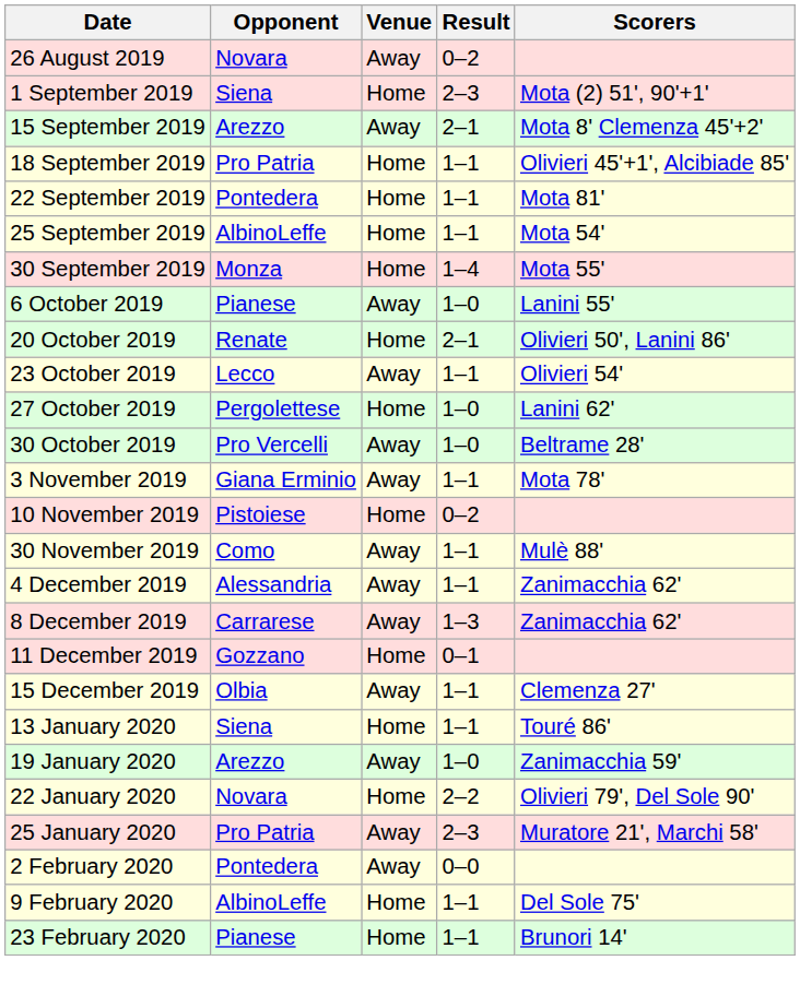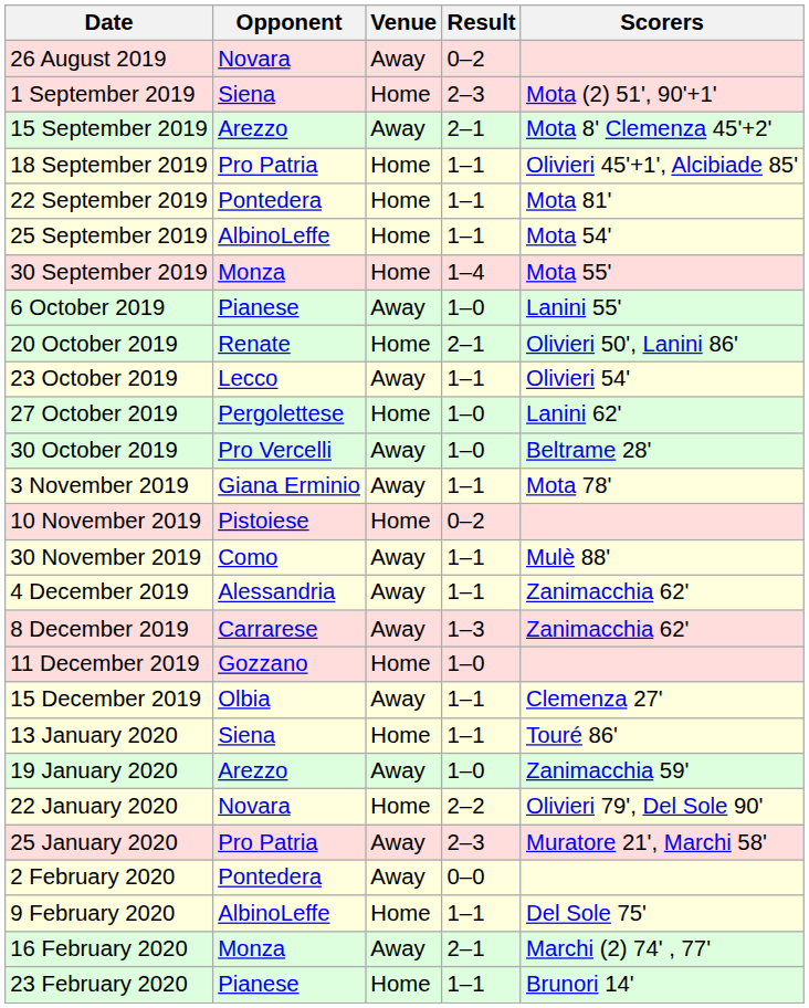 <table class="wikitable" style="text-align:left">
 <tr>
 <th>Date</th>
 <th>Opponent</th>
 <th>Venue</th>
 <th>Result</th>
 <th>Scorers</th>
 </tr>
 <tr style="background:#ffdddd">
 <td>26 August 2019</td>
 <td><a href='#'>Novara</a></td>
 <td>Away</td>
 <td>0–2</td>
 <td></td>
 </tr>
 <tr style="background:#ffdddd">
 <td>1 September 2019</td>
 <td><a href='#'>Siena</a></td>
 <td>Home</td>
 <td>2–3</td>
 <td><a href='#'>Mota</a> (2) 51', 90'+1'</td>
 </tr>
 <tr style="background:#ddffdd">
 <td>15 September 2019</td>
 <td><a href='#'>Arezzo</a></td>
 <td>Away</td>
 <td>2–1</td>
 <td><a href='#'>Mota</a> 8' <a href='#'>Clemenza</a> 45'+2' </td>
 </tr>
 <tr style="background:#ffffdd">
 <td>18 September 2019</td>
 <td><a href='#'>Pro Patria</a></td>
 <td>Home</td>
 <td>1–1</td>
 <td><a href='#'>Olivieri</a> 45'+1', <a href='#'>Alcibiade</a> 85'</td>
 </tr>
 <tr style="background:#ffffdd">
 <td>22 September 2019</td>
 <td><a href='#'>Pontedera</a></td>
 <td>Home</td>
 <td>1–1</td>
 <td><a href='#'>Mota</a> 81'</td>
 </tr>
 <tr style="background:#ffffdd">
 <td>25 September 2019</td>
 <td><a href='#'>AlbinoLeffe</a></td>
 <td>Home</td>
 <td>1–1</td>
 <td><a href='#'>Mota</a> 54'</td>
 </tr>
 <tr style="background:#ffdddd">
 <td>30 September 2019</td>
 <td><a href='#'>Monza</a></td>
 <td>Home</td>
 <td>1–4</td>
 <td><a href='#'>Mota</a> 55'</td>
 </tr>
 <tr style="background:#ddffdd">
 <td>6 October 2019</td>
 <td><a href='#'>Pianese</a></td>
 <td>Away</td>
 <td>1–0</td>
 <td><a href='#'>Lanini</a> 55' </td>
 </tr>
 <tr style="background:#ddffdd">
 <td>20 October 2019</td>
 <td><a href='#'>Renate</a></td>
 <td>Home</td>
 <td>2–1</td>
 <td><a href='#'>Olivieri</a> 50', <a href='#'>Lanini</a> 86'</td>
 </tr>
 <tr style="background:#ffffdd">
 <td>23 October 2019</td>
 <td><a href='#'>Lecco</a></td>
 <td>Away</td>
 <td>1–1</td>
 <td><a href='#'>Olivieri</a> 54'</td>
 </tr>
 <tr style="background:#ddffdd">
 <td>27 October 2019</td>
 <td><a href='#'>Pergolettese</a></td>
 <td>Home</td>
 <td>1–0</td>
 <td><a href='#'>Lanini</a> 62'</td>
 </tr>
 <tr style="background:#ddffdd">
 <td>30 October 2019</td>
 <td><a href='#'>Pro Vercelli</a></td>
 <td>Away</td>
 <td>1–0</td>
 <td><a href='#'>Beltrame</a> 28'</td>
 </tr>
 <tr style="background:#ffffdd">
 <td>3 November 2019</td>
 <td><a href='#'>Giana Erminio</a></td>
 <td>Away</td>
 <td>1–1</td>
 <td><a href='#'>Mota</a> 78' </td>
 </tr>
 <tr style="background:#ffdddd">
 <td>10 November 2019</td>
 <td><a href='#'>Pistoiese</a></td>
 <td>Home</td>
 <td>0–2</td>
 <td></td>
 </tr>
 <tr style="background:#ffffdd">
 <td>30 November 2019</td>
 <td><a href='#'>Como</a></td>
 <td>Away</td>
 <td>1–1</td>
 <td><a href='#'>Mulè</a> 88'</td>
 </tr>
 <tr style="background:#ffffdd">
 <td>4 December 2019</td>
 <td><a href='#'>Alessandria</a></td>
 <td>Away</td>
 <td>1–1</td>
 <td><a href='#'>Zanimacchia</a> 62'</td>
 </tr>
 <tr style="background:#ffdddd">
 <td>8 December 2019</td>
 <td><a href='#'>Carrarese</a></td>
 <td>Away</td>
 <td>1–3</td>
 <td><a href='#'>Zanimacchia</a> 62'</td>
 </tr>
 <tr style="background:#ffdddd">
 <td>11 December 2019</td>
 <td><a href='#'>Gozzano</a></td>
 <td>Home</td>
-<td>0–1</td>
+<td>1–0</td>
 <td></td>
 </tr>
 <tr style="background:#ffffdd">
 <td>15 December 2019</td>
 <td><a href='#'>Olbia</a></td>
 <td>Away</td>
 <td>1–1</td>
 <td><a href='#'>Clemenza</a> 27'</td>
 </tr>
 <tr style="background:#ffffdd">
 <td>13 January 2020</td>
 <td><a href='#'>Siena</a></td>
 <td>Home</td>
 <td>1–1</td>
 <td><a href='#'>Touré</a> 86'</td>
 </tr>
 <tr style="background:#ddffdd">
 <td>19 January 2020</td>
 <td><a href='#'>Arezzo</a></td>
 <td>Away</td>
 <td>1–0</td>
 <td><a href='#'>Zanimacchia</a> 59'</td>
 </tr>
 <tr style="background:#ffffdd">
 <td>22 January 2020</td>
 <td><a href='#'>Novara</a></td>
 <td>Home</td>
 <td>2–2</td>
 <td><a href='#'>Olivieri</a> 79', <a href='#'>Del Sole</a> 90'</td>
 </tr>
 <tr style="background:#ffdddd">
 <td>25 January 2020</td>
 <td><a href='#'>Pro Patria</a></td>
 <td>Away</td>
 <td>2–3</td>
 <td><a href='#'>Muratore</a> 21', <a href='#'>Marchi</a> 58'</td>
 </tr>
 <tr style="background:#ffffdd">
 <td>2 February 2020</td>
 <td><a href='#'>Pontedera</a></td>
 <td>Away</td>
 <td>0–0</td>
 <td></td>
 </tr>
 <tr style="background:#ffffdd">
 <td>9 February 2020</td>
 <td><a href='#'>AlbinoLeffe</a></td>
 <td>Home</td>
 <td>1–1</td>
 <td><a href='#'>Del Sole</a> 75'</td>
 </tr>
 <tr style="background:#ddffdd">
+<td>16 February 2020</td>
+<td><a href='#'>Monza</a></td>
+<td>Away</td>
+<td>2–1</td>
+<td><a href='#'>Marchi</a> (2) 74' , 77' </td>
+</tr>
+<tr style="background:#ddffdd">
 <td>23 February 2020</td>
 <td><a href='#'>Pianese</a></td>
 <td>Home</td>
 <td>1–1</td>
 <td><a href='#'>Brunori</a> 14'</td>
 </tr>
 </table>
